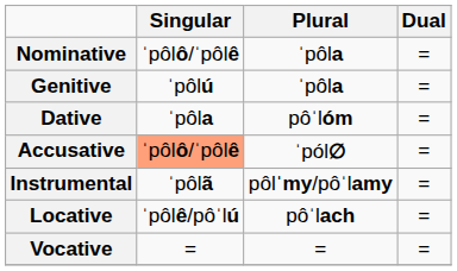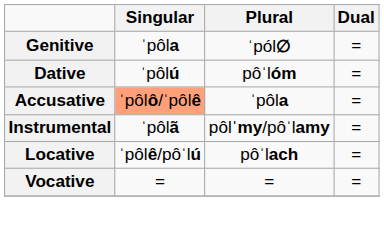 <table class="wikitable" style="text-align:center;">
 <tr>
 <td></td>
 <th>Singular</th>
 <th>Plural</th>
 <th>Dual</th>
 </tr>
 <tr>
-<th>Nominative</th>
-<td>ˈpôl<strong>ô</strong>/ˈpôl<strong>ê</strong></td>
+<th>Genitive</th>
 <td>ˈpôl<strong>a</strong></td>
-<td>= </td>
-</tr>
-<tr>
-<th>Genitive</th>
-<td>ˈpôl<strong>ú</strong></td>
-<td>ˈpôl<strong>a</strong></td>
+<td>ˈpól<strong>∅</strong></td>
 <td>= </td>
 </tr>
 <tr>
 <th>Dative</th>
-<td>ˈpôl<strong>a</strong></td>
+<td>ˈpôl<strong>ú</strong></td>
 <td>pôˈl<strong>óm</strong></td>
 <td>= </td>
 </tr>
 <tr>
 <th>Accusative</th>
 <td style="background: lightsalmon;">ˈpôl<strong>ô</strong>/ˈpôl<strong>ê</strong></td>
-<td>ˈpól<strong>∅</strong></td>
+<td>ˈpôl<strong>a</strong></td>
 <td>= </td>
 </tr>
 <tr>
 <th>Instrumental</th>
 <td>ˈpôl<strong>ã</strong></td>
 <td>pôl<strong>ˈmy</strong>/pôˈl<strong>amy</strong></td>
 <td>= </td>
 </tr>
 <tr>
 <th>Locative</th>
 <td>ˈpôl<strong>ê</strong>/pôˈl<strong>ú</strong></td>
 <td>pôˈl<strong>ach</strong></td>
 <td>= </td>
 </tr>
 <tr>
 <th>Vocative</th>
 <td>= </td>
 <td>= </td>
 <td>= </td>
 </tr>
 <tr>
 </tr>
 </table>
